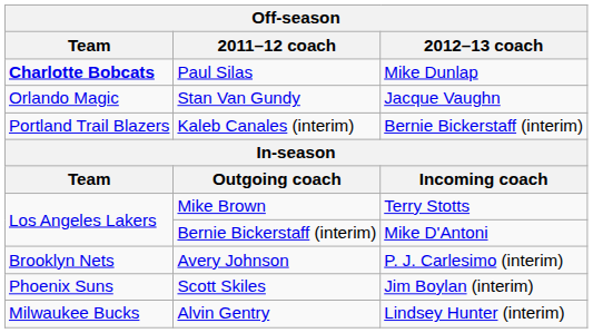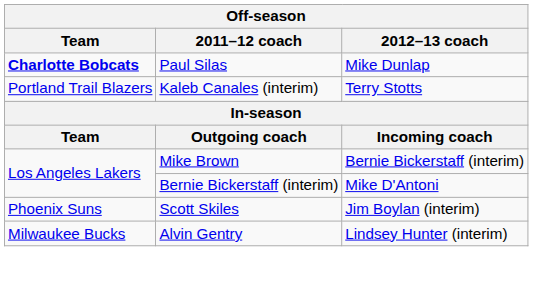 <table class="wikitable">
 <tr>
 <th colspan="3">Off-season</th>
 </tr>
 <tr>
 <th>Team</th>
 <th>2011–12 coach</th>
 <th>2012–13 coach</th>
 </tr>
 <tr>
 <td><strong><a href='#'>Charlotte Bobcats</a></strong></td>
 <td><a href='#'>Paul Silas</a></td>
 <td><a href='#'>Mike Dunlap</a></td>
 </tr>
 <tr>
-<td><a href='#'>Orlando Magic</a></td>
-<td><a href='#'>Stan Van Gundy</a></td>
-<td><a href='#'>Jacque Vaughn</a></td>
-</tr>
-<tr>
 <td><a href='#'>Portland Trail Blazers</a></td>
 <td><a href='#'>Kaleb Canales</a> (interim)</td>
-<td><a href='#'>Bernie Bickerstaff</a> (interim)</td>
+<td><a href='#'>Terry Stotts</a></td>
 </tr>
 <tr>
 <th colspan="3">In-season</th>
 </tr>
 <tr>
 <th>Team</th>
 <th>Outgoing coach</th>
 <th>Incoming coach</th>
 </tr>
 <tr>
 <td rowspan=2><a href='#'>Los Angeles Lakers</a></td>
 <td><a href='#'>Mike Brown</a></td>
-<td><a href='#'>Terry Stotts</a></td>
+<td><a href='#'>Bernie Bickerstaff</a> (interim)</td>
 </tr>
 <tr>
 <td><a href='#'>Bernie Bickerstaff</a> (interim)</td>
 <td><a href='#'>Mike D'Antoni</a></td>
-</tr>
-<tr>
-<td><a href='#'>Brooklyn Nets</a></td>
-<td><a href='#'>Avery Johnson</a></td>
-<td><a href='#'>P. J. Carlesimo</a> (interim)</td>
 </tr>
 <tr>
 <td><a href='#'>Phoenix Suns</a></td>
 <td><a href='#'>Scott Skiles</a></td>
 <td><a href='#'>Jim Boylan</a> (interim)</td>
 </tr>
 <tr>
 <td><a href='#'>Milwaukee Bucks</a></td>
 <td><a href='#'>Alvin Gentry</a></td>
 <td><a href='#'>Lindsey Hunter</a> (interim)</td>
 </tr>
 </table>
